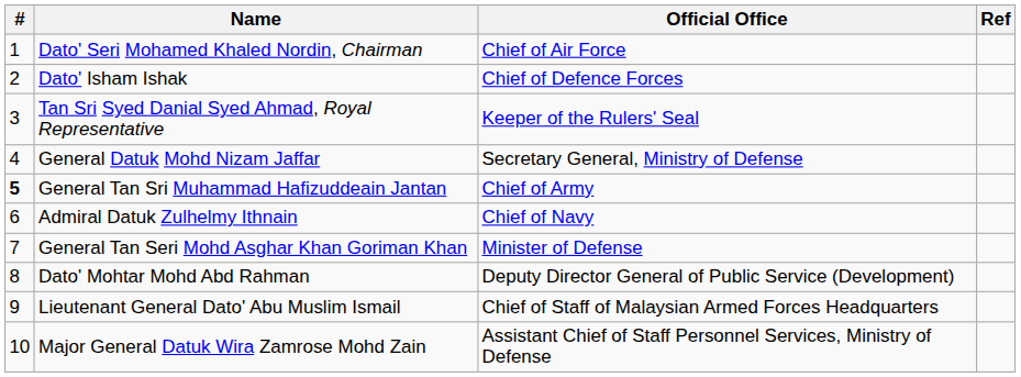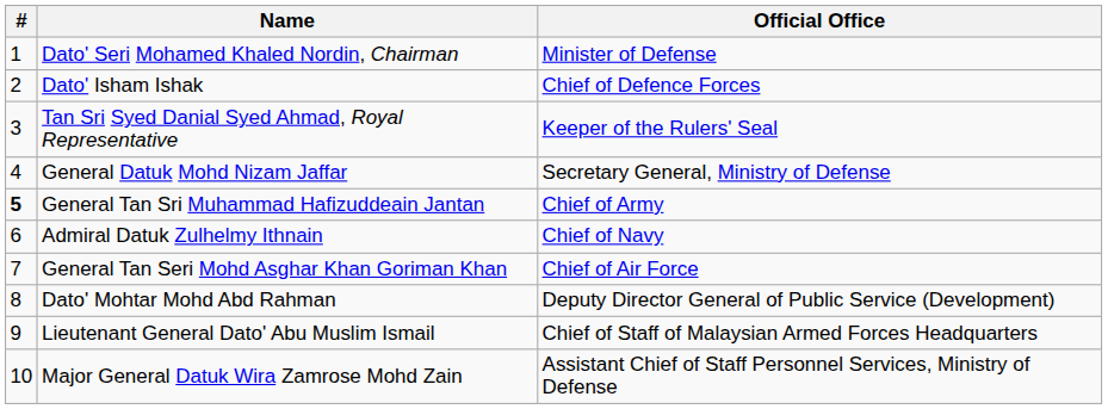 <table class="wikitable">
 <tr>
 <th>#</th>
 <th>Name</th>
 <th>Official Office</th>
-<th>Ref</th>
 </tr>
 <tr>
 <td>1</td>
 <td><a href='#'>Dato' Seri</a> <a href='#'>Mohamed Khaled Nordin</a>, <em>Chairman</em></td>
-<td><a href='#'>Chief of Air Force</a></td>
-<td></td>
+<td><a href='#'>Minister of Defense</a></td>
 </tr>
 <tr>
 <td>2</td>
 <td><a href='#'>Dato'</a> Isham Ishak</td>
 <td><a href='#'>Chief of Defence Forces</a></td>
-<td></td>
 </tr>
 <tr>
 <td>3</td>
 <td><a href='#'>Tan Sri</a> <a href='#'>Syed Danial Syed Ahmad</a>, <em>Royal Representative</em></td>
 <td><a href='#'>Keeper of the Rulers' Seal</a></td>
-<td></td>
 </tr>
 <tr>
 <td>4</td>
 <td>General <a href='#'>Datuk</a> <a href='#'>Mohd Nizam Jaffar</a> </td>
 <td>Secretary General, <a href='#'>Ministry of Defense</a></td>
-<td></td>
 </tr>
 <tr>
 <td><strong>5</strong></td>
 <td>General Tan Sri <a href='#'>Muhammad Hafizuddeain Jantan</a></td>
 <td><a href='#'>Chief of Army</a></td>
-<td></td>
 </tr>
 <tr>
 <td>6</td>
 <td>Admiral Datuk <a href='#'>Zulhelmy Ithnain</a></td>
 <td><a href='#'>Chief of Navy</a></td>
-<td></td>
 </tr>
 <tr>
 <td>7</td>
 <td>General Tan Seri <a href='#'>Mohd Asghar Khan Goriman Khan</a></td>
-<td><a href='#'>Minister of Defense</a></td>
-<td></td>
+<td><a href='#'>Chief of Air Force</a></td>
 </tr>
 <tr>
 <td>8</td>
 <td>Dato' Mohtar Mohd Abd Rahman</td>
 <td>Deputy Director General of Public Service (Development)</td>
-<td></td>
 </tr>
 <tr>
 <td>9</td>
 <td>Lieutenant General Dato' Abu Muslim Ismail</td>
 <td>Chief of Staff of Malaysian Armed Forces Headquarters</td>
-<td></td>
 </tr>
 <tr>
 <td>10</td>
 <td>Major General <a href='#'>Datuk Wira</a> Zamrose Mohd Zain</td>
 <td>Assistant Chief of Staff Personnel Services, Ministry of Defense</td>
-<td></td>
 </tr>
 </table>
